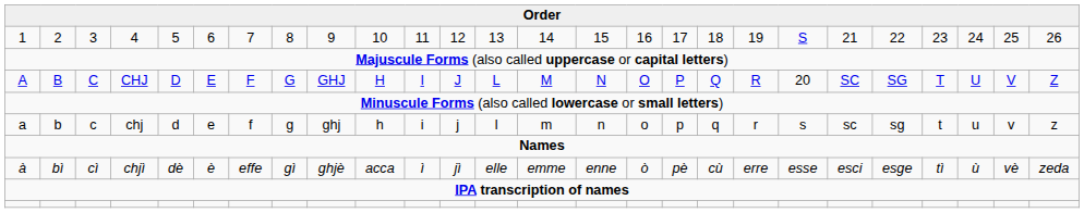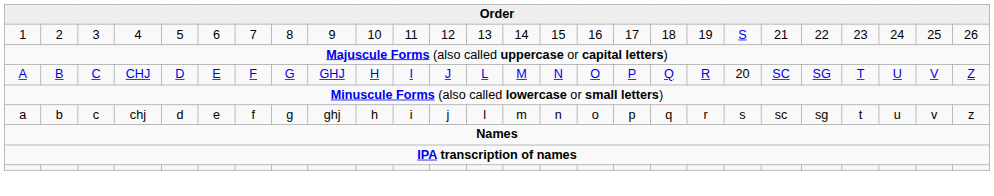 <table class="wikitable" style="border-collapse:collapse">
 <tr>
 <td bgcolor="#EFEFEF" align="center" colspan="26"><strong>Order</strong></td>
 </tr>
 <tr>
 <td width="2%" align="center">1</td>
 <td width="2%" align="center">2</td>
 <td width="2%" align="center">3</td>
 <td width="2%" align="center">4</td>
 <td width="2%" align="center">5</td>
 <td width="2%" align="center">6</td>
 <td width="2%" align="center">7</td>
 <td width="2%" align="center">8</td>
 <td width="2%" align="center">9</td>
 <td width="2%" align="center">10</td>
 <td width="2%" align="center">11</td>
 <td width="2%" align="center">12</td>
 <td width="2%" align="center">13</td>
 <td width="2%" align="center">14</td>
 <td width="2%" align="center">15</td>
 <td width="2%" align="center">16</td>
 <td width="2%" align="center">17</td>
 <td width="2%" align="center">18</td>
 <td width="2%" align="center">19</td>
 <td width="2%" align="center"><a href='#'>S</a></td>
 <td width="2%" align="center">21</td>
 <td width="2%" align="center">22</td>
 <td width="2%" align="center">23</td>
 <td width="2%" align="center">24</td>
 <td width="2%" align="center">25</td>
 <td width="2%" align="center">26</td>
 </tr>
 <tr>
 <td align="center" colspan="26"><strong><a href='#'>Majuscule Forms</a></strong> (also called <strong>uppercase</strong> or <strong>capital letters</strong>)</td>
 </tr>
 <tr>
 <td width="2%" align="center"><a href='#'>A</a></td>
 <td width="2%" align="center"><a href='#'>B</a></td>
 <td width="2%" align="center"><a href='#'>C</a></td>
 <td width="2%" align="center"><a href='#'>CHJ</a></td>
 <td width="2%" align="center"><a href='#'>D</a></td>
 <td width="2%" align="center"><a href='#'>E</a></td>
 <td width="2%" align="center"><a href='#'>F</a></td>
 <td width="2%" align="center"><a href='#'>G</a></td>
 <td width="2%" align="center"><a href='#'>GHJ</a></td>
 <td width="2%" align="center"><a href='#'>H</a></td>
 <td width="2%" align="center"><a href='#'>I</a></td>
 <td width="2%" align="center"><a href='#'>J</a></td>
 <td width="2%" align="center"><a href='#'>L</a></td>
 <td width="2%" align="center"><a href='#'>M</a></td>
 <td width="2%" align="center"><a href='#'>N</a></td>
 <td width="2%" align="center"><a href='#'>O</a></td>
 <td width="2%" align="center"><a href='#'>P</a></td>
 <td width="2%" align="center"><a href='#'>Q</a></td>
 <td width="2%" align="center"><a href='#'>R</a></td>
 <td width="2%" align="center">20</td>
 <td width="2%" align="center"><a href='#'>SC</a></td>
 <td width="2%" align="center"><a href='#'>SG</a></td>
 <td width="2%" align="center"><a href='#'>T</a></td>
 <td width="2%" align="center"><a href='#'>U</a></td>
 <td width="2%" align="center"><a href='#'>V</a></td>
 <td width="2%" align="center"><a href='#'>Z</a></td>
 </tr>
 <tr>
 <td align="center" colspan="26"><strong><a href='#'>Minuscule Forms</a></strong> (also called <strong>lowercase</strong> or <strong>small letters</strong>)</td>
 </tr>
 <tr>
 <td width="2%" align="center">a</td>
 <td width="2%" align="center">b</td>
 <td width="2%" align="center">c</td>
 <td width="2%" align="center">chj</td>
 <td width="2%" align="center">d</td>
 <td width="2%" align="center">e</td>
 <td width="2%" align="center">f</td>
 <td width="2%" align="center">g</td>
 <td width="2%" align="center">ghj</td>
 <td width="2%" align="center">h</td>
 <td width="2%" align="center">i</td>
 <td width="2%" align="center">j</td>
 <td width="2%" align="center">l</td>
 <td width="2%" align="center">m</td>
 <td width="2%" align="center">n</td>
 <td width="2%" align="center">o</td>
 <td width="2%" align="center">p</td>
 <td width="2%" align="center">q</td>
 <td width="2%" align="center">r</td>
 <td width="2%" align="center">s</td>
 <td width="2%" align="center">sc</td>
 <td width="2%" align="center">sg</td>
 <td width="2%" align="center">t</td>
 <td width="2%" align="center">u</td>
 <td width="2%" align="center">v</td>
 <td width="2%" align="center">z</td>
 </tr>
 <tr>
 <td align="center" colspan="26"><strong>Names</strong></td>
 </tr>
 <tr>
-<td width="2%" align="center"><em>à</em></td>
-<td width="2%" align="center"><em>bì</em></td>
-<td width="2%" align="center"><em>cì</em></td>
-<td width="2%" align="center"><em>chjì</em></td>
-<td width="2%" align="center"><em>dè</em></td>
-<td width="2%" align="center"><em>è</em></td>
-<td width="2%" align="center"><em>effe</em></td>
-<td width="2%" align="center"><em>gì</em></td>
-<td width="2%" align="center"><em>ghjè</em></td>
-<td width="2%" align="center"><em>acca</em></td>
-<td width="2%" align="center"><em>ì</em></td>
-<td width="2%" align="center"><em>jì</em></td>
-<td width="2%" align="center"><em>elle</em></td>
-<td width="2%" align="center"><em>emme</em></td>
-<td width="2%" align="center"><em>enne</em></td>
-<td width="2%" align="center"><em>ò</em></td>
-<td width="2%" align="center"><em>pè</em></td>
-<td width="2%" align="center"><em>cù</em></td>
-<td width="2%" align="center"><em>erre</em></td>
-<td width="2%" align="center"><em>esse</em></td>
-<td width="2%" align="center"><em>esci</em></td>
-<td width="2%" align="center"><em>esge</em></td>
-<td width="2%" align="center"><em>tì</em></td>
-<td width="2%" align="center"><em>ù</em></td>
-<td width="2%" align="center"><em>vè</em></td>
-<td width="2%" align="center"><em>zeda</em></td>
-</tr>
-<tr>
 <td align="center" colspan="26"><strong><a href='#'>IPA</a> transcription of names</strong></td>
 </tr>
 <tr>
 <td width="2%" align="center"></td>
 <td width="2%" align="center"></td>
 <td width="2%" align="center"></td>
 <td width="2%" align="center"></td>
 <td width="2%" align="center"></td>
 <td width="2%" align="center"></td>
 <td width="2%" align="center"></td>
 <td width="2%" align="center"></td>
 <td width="2%" align="center"></td>
 <td width="2%" align="center"></td>
 <td width="2%" align="center"></td>
 <td width="2%" align="center"></td>
 <td width="2%" align="center"></td>
 <td width="2%" align="center"></td>
 <td width="2%" align="center"></td>
 <td width="2%" align="center"></td>
 <td width="2%" align="center"></td>
 <td width="2%" align="center"></td>
 <td width="2%" align="center"></td>
 <td width="2%" align="center"></td>
 <td width="2%" align="center"></td>
 <td width="2%" align="center"></td>
 <td width="2%" align="center"></td>
 <td width="2%" align="center"></td>
 <td width="2%" align="center"></td>
 <td width="2%" align="center"></td>
 </tr>
 </table>
